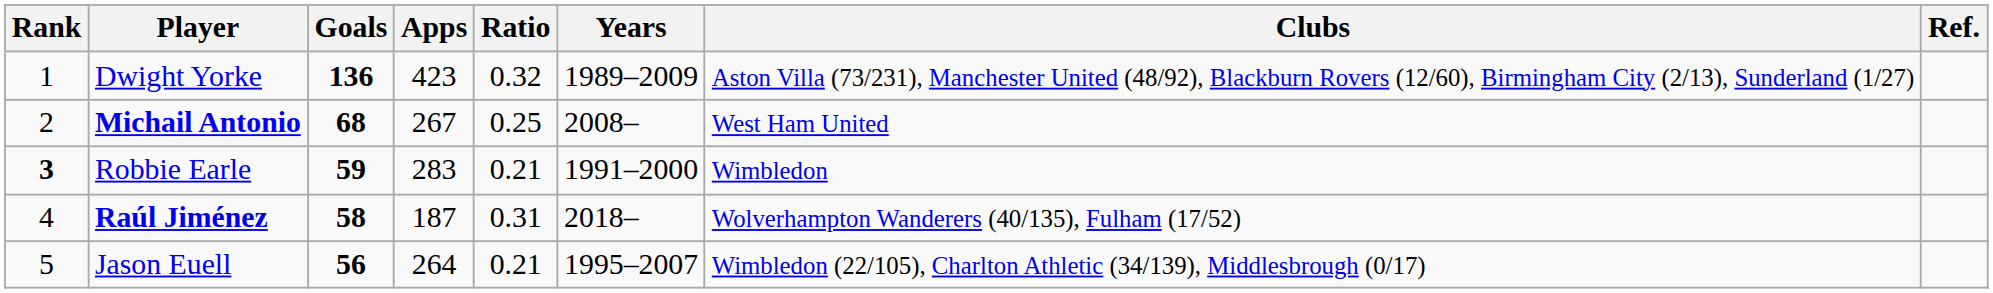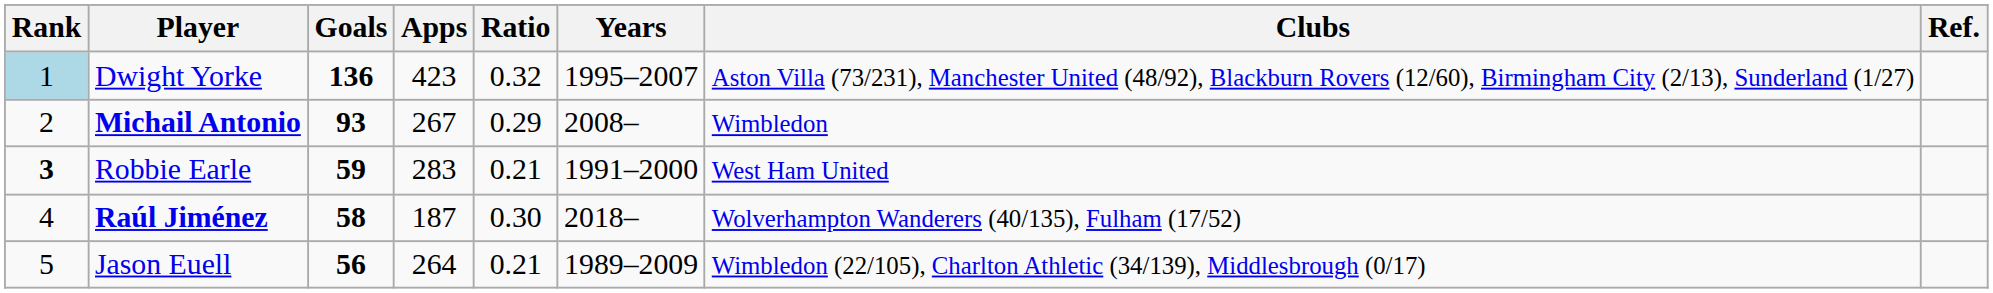 <table class="wikitable">
 <tr>
 <th>Rank</th>
 <th>Player</th>
 <th><abbr>Goals</abbr></th>
 <th><abbr>Apps</abbr></th>
 <th><abbr>Ratio</abbr></th>
 <th><abbr>Years</abbr></th>
 <th><abbr>Clubs</abbr></th>
 <th>Ref.</th>
 </tr>
 <tr>
-<td align="center">1</td>
+<td align="center" style="background: lightblue;">1</td>
 <td> <a href='#'>Dwight Yorke</a></td>
 <td align="center"><strong>136</strong></td>
 <td align="center">423</td>
 <td align="center">0.32</td>
-<td>1989–2009</td>
+<td>1995–2007</td>
 <td><small><a href='#'>Aston Villa</a> (73/231), <a href='#'>Manchester United</a> (48/92), <a href='#'>Blackburn Rovers</a> (12/60), <a href='#'>Birmingham City</a> (2/13), <a href='#'>Sunderland</a> (1/27)</small></td>
 <td></td>
 </tr>
 <tr>
 <td align="center">2</td>
 <td> <strong><a href='#'>Michail Antonio</a></strong></td>
-<td align="center"><strong>68</strong></td>
+<td align="center"><strong>93</strong></td>
 <td align="center">267</td>
-<td align="center">0.25</td>
+<td align="center">0.29</td>
 <td>2008–</td>
-<td><small><a href='#'>West Ham United</a></small></td>
+<td><small><a href='#'>Wimbledon</a></small></td>
 <td></td>
 </tr>
 <tr>
 <td align="center"><strong>3</strong></td>
 <td> <a href='#'>Robbie Earle</a></td>
 <td align="center"><strong>59</strong></td>
 <td align="center">283</td>
 <td align="center">0.21</td>
 <td>1991–2000</td>
-<td><small><a href='#'>Wimbledon</a></small></td>
+<td><small><a href='#'>West Ham United</a></small></td>
 <td></td>
 </tr>
 <tr>
 <td align="center">4</td>
 <td> <strong><a href='#'>Raúl Jiménez</a></strong></td>
 <td align="center"><strong>58</strong></td>
 <td align="center">187</td>
-<td align="center">0.31</td>
+<td align="center">0.30</td>
 <td>2018–</td>
 <td><small><a href='#'>Wolverhampton Wanderers</a> (40/135), <a href='#'>Fulham</a> (17/52)</small></td>
 <td></td>
 </tr>
 <tr>
 <td align="center">5</td>
 <td> <a href='#'>Jason Euell</a></td>
 <td align="center"><strong>56</strong></td>
 <td align="center">264</td>
 <td align="center">0.21</td>
-<td>1995–2007</td>
+<td>1989–2009</td>
 <td><small><a href='#'>Wimbledon</a> (22/105), <a href='#'>Charlton Athletic</a> (34/139), <a href='#'>Middlesbrough</a> (0/17)</small></td>
 <td></td>
 </tr>
 </table>
